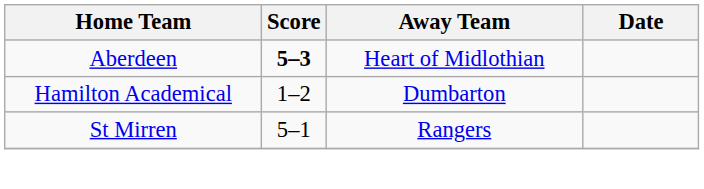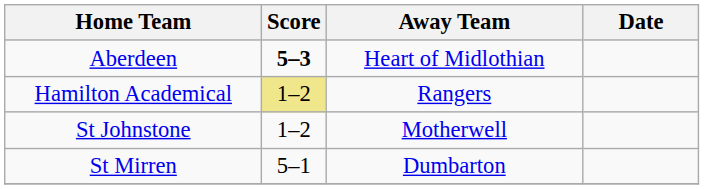 <table class="wikitable" style="text-align:center;">
 <tr>
 <th width=175>Home Team</th>
 <th width=20>Score</th>
 <th width=175>Away Team</th>
 <th width= 75>Date</th>
 </tr>
 <tr>
 <td><a href='#'>Aberdeen</a></td>
 <td><strong>5–3</strong></td>
 <td><a href='#'>Heart of Midlothian</a></td>
 <td></td>
 </tr>
 <tr>
 <td><a href='#'>Hamilton Academical</a></td>
+<td style="background: khaki;">1–2</td>
+<td><a href='#'>Rangers</a></td>
+<td></td>
+</tr>
+<tr>
+<td><a href='#'>St Johnstone</a></td>
 <td>1–2</td>
-<td><a href='#'>Dumbarton</a></td>
+<td><a href='#'>Motherwell</a></td>
 <td></td>
 </tr>
 <tr>
 <td><a href='#'>St Mirren</a></td>
 <td>5–1</td>
-<td><a href='#'>Rangers</a></td>
+<td><a href='#'>Dumbarton</a></td>
 <td></td>
 </tr>
 <tr>
 </tr>
 </table>
